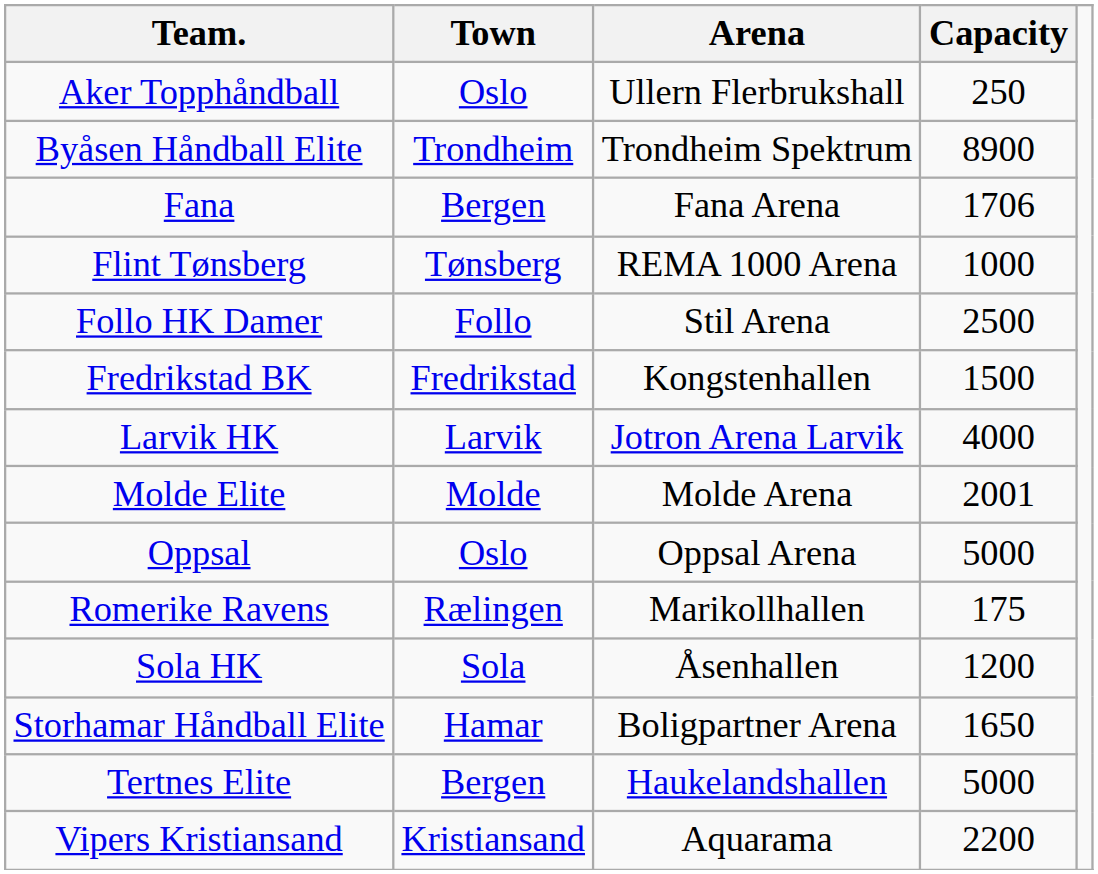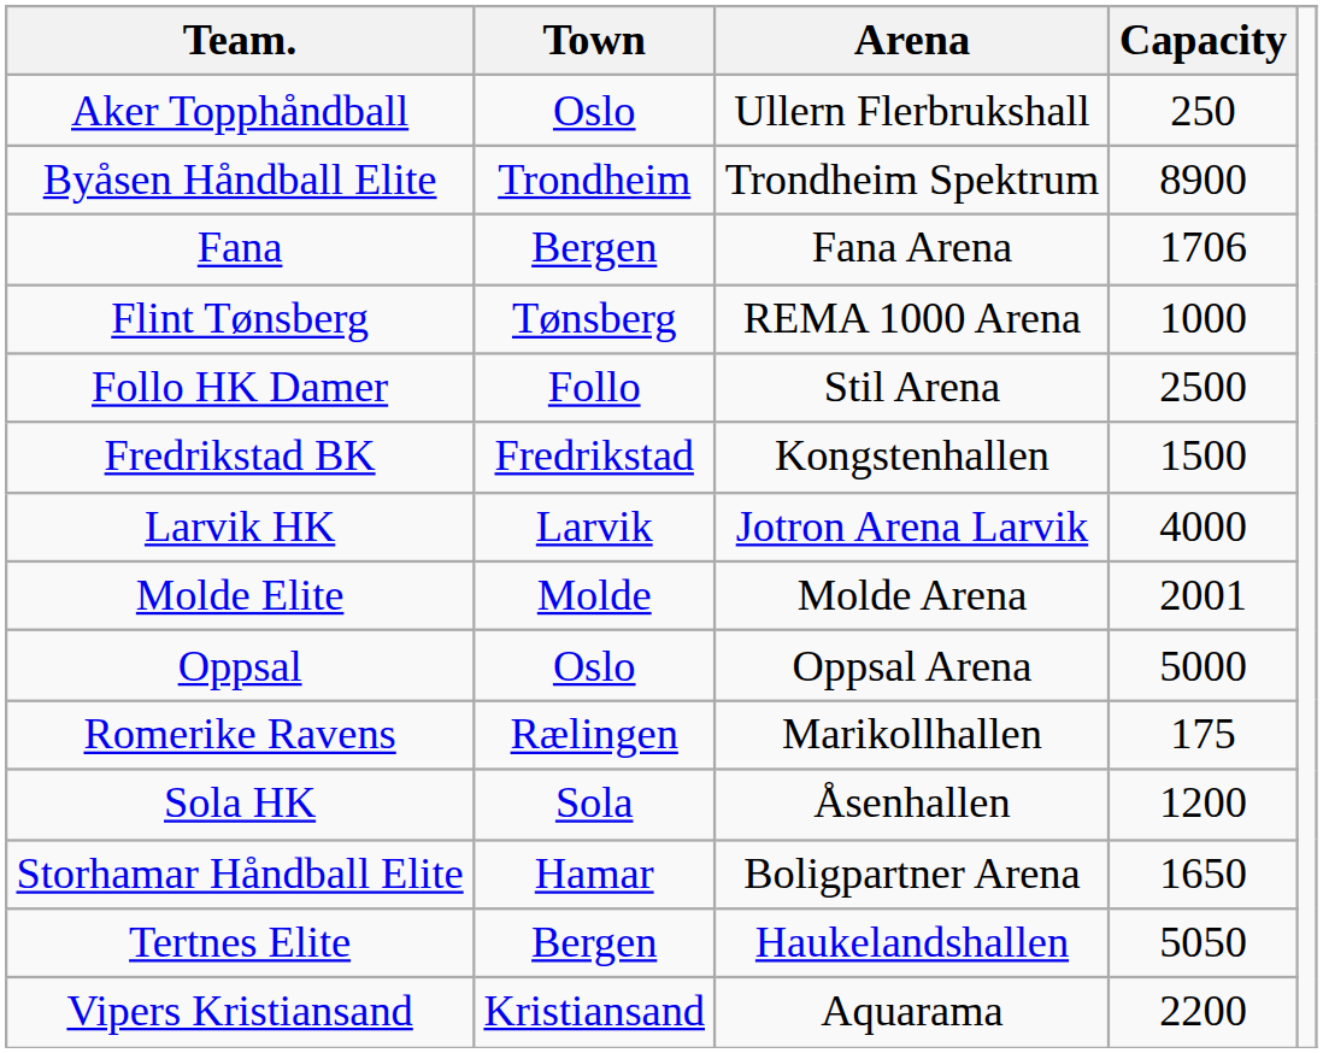 <table class="wikitable" style="text-align: center;">
 <tr>
 <th valign=center>Team.</th>
 <th>Town</th>
 <th>Arena</th>
 <th>Capacity</th>
 <td rowspan=15></td>
 </tr>
 <tr>
 <td><a href='#'>Aker Topphåndball</a></td>
 <td><a href='#'>Oslo</a></td>
 <td>Ullern Flerbrukshall</td>
 <td style="text-align:center">250</td>
 </tr>
 <tr>
 <td><a href='#'>Byåsen Håndball Elite</a></td>
 <td><a href='#'>Trondheim</a></td>
 <td>Trondheim Spektrum</td>
 <td style="text-align:center">8900</td>
 </tr>
 <tr>
 <td><a href='#'>Fana</a></td>
 <td><a href='#'>Bergen</a></td>
 <td>Fana Arena</td>
 <td style="text-align:center">1706</td>
 </tr>
 <tr>
 <td><a href='#'>Flint Tønsberg</a></td>
 <td><a href='#'>Tønsberg</a></td>
 <td>REMA 1000 Arena</td>
 <td style="text-align:center">1000</td>
 </tr>
 <tr>
 <td><a href='#'>Follo HK Damer</a></td>
 <td><a href='#'>Follo</a></td>
 <td>Stil Arena</td>
 <td align=center>2500</td>
 </tr>
 <tr>
 <td><a href='#'>Fredrikstad BK</a></td>
 <td><a href='#'>Fredrikstad</a></td>
 <td>Kongstenhallen</td>
 <td style="text-align:center">1500</td>
 </tr>
 <tr>
 <td><a href='#'>Larvik HK</a></td>
 <td><a href='#'>Larvik</a></td>
 <td><a href='#'>Jotron Arena Larvik</a></td>
 <td style="text-align:center">4000</td>
 </tr>
 <tr>
 <td><a href='#'>Molde Elite</a></td>
 <td><a href='#'>Molde</a></td>
 <td>Molde Arena</td>
 <td style="text-align:center">2001</td>
 </tr>
 <tr>
 <td><a href='#'>Oppsal</a></td>
 <td><a href='#'>Oslo</a></td>
 <td>Oppsal Arena</td>
 <td style="text-align:center">5000</td>
 </tr>
 <tr>
 <td><a href='#'>Romerike Ravens</a></td>
 <td><a href='#'>Rælingen</a></td>
 <td>Marikollhallen</td>
 <td style="text-align:center">175</td>
 </tr>
 <tr>
 <td><a href='#'>Sola HK</a></td>
 <td><a href='#'>Sola</a></td>
 <td>Åsenhallen</td>
 <td style="text-align:center">1200</td>
 </tr>
 <tr>
 <td><a href='#'>Storhamar Håndball Elite</a></td>
 <td><a href='#'>Hamar</a></td>
 <td>Boligpartner Arena</td>
 <td style="text-align:center">1650</td>
 </tr>
 <tr>
 <td><a href='#'>Tertnes Elite</a></td>
 <td><a href='#'>Bergen</a></td>
 <td><a href='#'>Haukelandshallen</a></td>
-<td style="text-align:center">5000</td>
+<td style="text-align:center">5050</td>
 </tr>
 <tr>
 <td><a href='#'>Vipers Kristiansand</a></td>
 <td><a href='#'>Kristiansand</a></td>
 <td>Aquarama</td>
 <td style="text-align:center">2200</td>
 </tr>
 <tr>
 </tr>
 </table>
